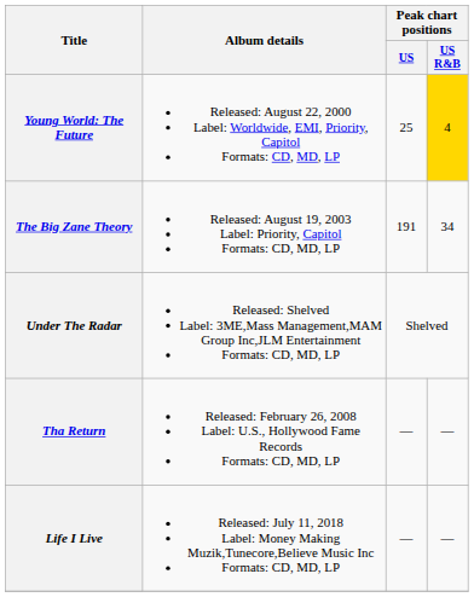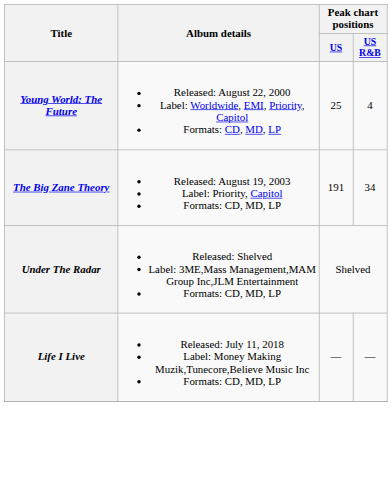 <table class="wikitable plainrowheaders" style="text-align:center;">
 <tr>
 <th scope="col" rowspan="2" style="width:10em;">Title</th>
 <th scope="col" rowspan="2" style="width:18em;">Album details</th>
 <th scope="col" colspan="2">Peak chart positions</th>
 </tr>
 <tr>
 <th style="width:3em;font-size:90%;"><a href='#'>US</a><br></th>
 <th style="width:3em;font-size:90%;"><a href='#'>US R&B</a><br></th>
 </tr>
 <tr>
 <th scope="row"><em><a href='#'>Young World: The Future</a></em></th>
 <td><br><ul><li>Released: August 22, 2000</li><li>Label: <a href='#'>Worldwide</a>, <a href='#'>EMI</a>, <a href='#'>Priority</a>, <a href='#'>Capitol</a></li><li>Formats: <a href='#'>CD</a>, <a href='#'>MD</a>, <a href='#'>LP</a></li></ul></td>
 <td>25</td>
-<td style="background: gold;">4</td>
+<td>4</td>
 </tr>
 <tr>
 <th scope="row"><em><a href='#'>The Big Zane Theory</a></em></th>
 <td><br><ul><li>Released: August 19, 2003</li><li>Label: Priority, <a href='#'>Capitol</a></li><li>Formats: CD, MD, LP</li></ul></td>
 <td>191</td>
 <td>34</td>
 </tr>
 <tr>
 <th scope="row"><em>Under The Radar</em></th>
 <td><br><ul><li>Released: Shelved</li><li>Label: 3ME,Mass Management,MAM Group Inc,JLM Entertainment</li><li>Formats: CD, MD, LP</li></ul></td>
 <td align=center rowspan=1 colspan=2>Shelved</td>
 </tr>
 <tr>
-<th scope="row"><em><a href='#'>Tha Return</a></em></th>
-<td><br><ul><li>Released: February 26, 2008</li><li>Label: U.S., Hollywood Fame Records</li><li>Formats: CD, MD, LP</li></ul></td>
-<td>—</td>
-<td>—</td>
-</tr>
-<tr>
 <th scope="row"><em>Life I Live</em></th>
 <td><br><ul><li>Released: July 11, 2018</li><li>Label: Money Making Muzik,Tunecore,Believe Music Inc</li><li>Formats: CD, MD, LP</li></ul></td>
 <td>—</td>
 <td>—</td>
 </tr>
 <tr>
 </tr>
 </table>
